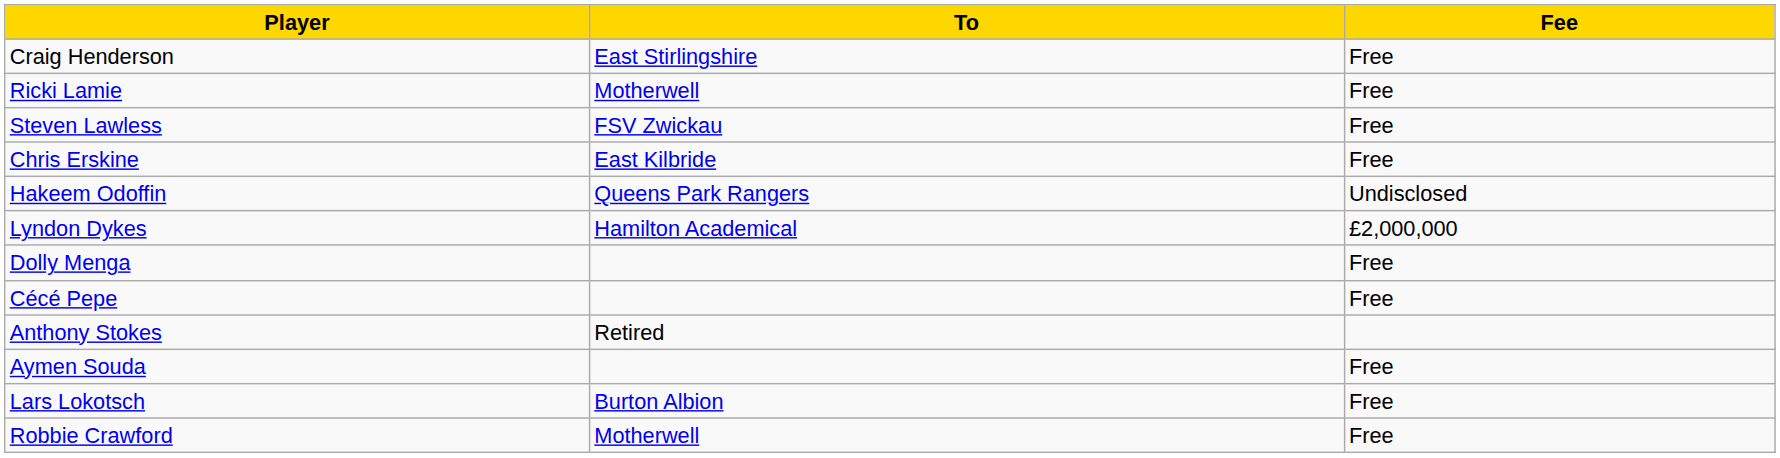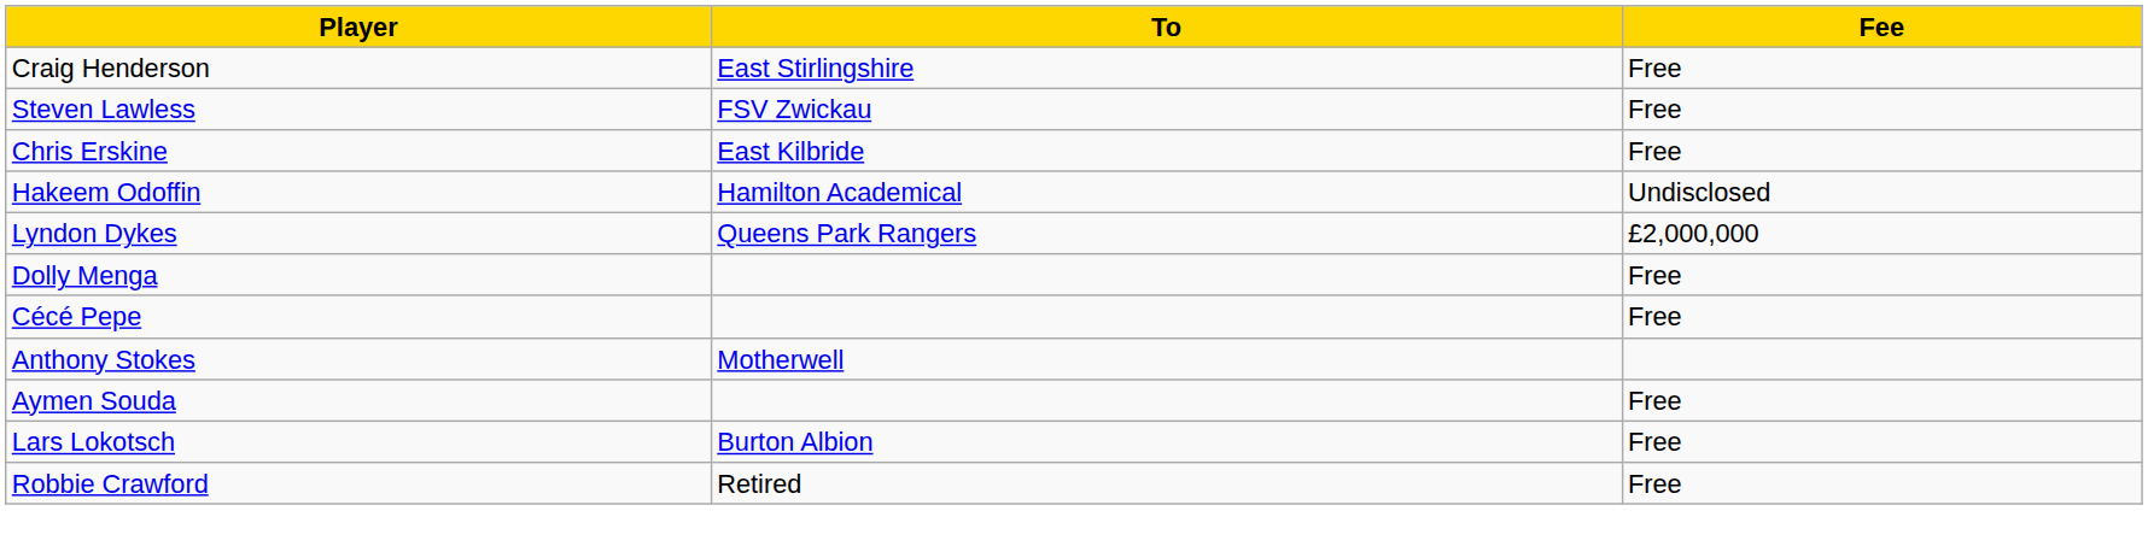 <table class="wikitable" style="text-align:left; font-size:95%;width:98%;">
 <tr>
 <th style="background:gold; color:black;">Player</th>
 <th style="background:gold; color:black;">To</th>
 <th style="background:gold; color:black;">Fee</th>
 </tr>
 <tr>
 <td> Craig Henderson</td>
 <td> <a href='#'>East Stirlingshire</a></td>
-<td>Free</td>
-</tr>
-<tr>
-<td> <a href='#'>Ricki Lamie</a></td>
-<td> <a href='#'>Motherwell</a></td>
 <td>Free</td>
 </tr>
 <tr>
 <td> <a href='#'>Steven Lawless</a></td>
 <td> <a href='#'>FSV Zwickau</a></td>
 <td>Free</td>
 </tr>
 <tr>
 <td> <a href='#'>Chris Erskine</a></td>
 <td> <a href='#'>East Kilbride</a></td>
 <td>Free</td>
 </tr>
 <tr>
 <td> <a href='#'>Hakeem Odoffin</a></td>
-<td> <a href='#'>Queens Park Rangers</a></td>
+<td> <a href='#'>Hamilton Academical</a></td>
 <td>Undisclosed</td>
 </tr>
 <tr>
 <td> <a href='#'>Lyndon Dykes</a></td>
-<td> <a href='#'>Hamilton Academical</a></td>
+<td> <a href='#'>Queens Park Rangers</a></td>
 <td>£2,000,000</td>
 </tr>
 <tr>
 <td> <a href='#'>Dolly Menga</a></td>
 <td></td>
 <td>Free</td>
 </tr>
 <tr>
 <td> <a href='#'>Cécé Pepe</a></td>
 <td></td>
 <td>Free</td>
 </tr>
 <tr>
 <td> <a href='#'>Anthony Stokes</a></td>
-<td>Retired</td>
+<td> <a href='#'>Motherwell</a></td>
 <td></td>
 </tr>
 <tr>
 <td> <a href='#'>Aymen Souda</a></td>
 <td></td>
 <td>Free</td>
 </tr>
 <tr>
 <td> <a href='#'>Lars Lokotsch</a></td>
 <td> <a href='#'>Burton Albion</a></td>
 <td>Free</td>
 </tr>
 <tr>
 <td> <a href='#'>Robbie Crawford</a></td>
-<td> <a href='#'>Motherwell</a></td>
+<td>Retired</td>
 <td>Free</td>
 </tr>
 </table>
